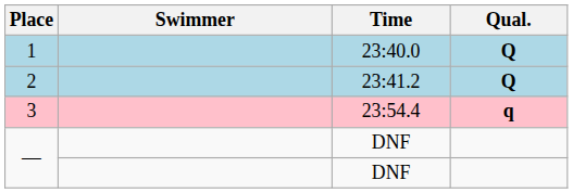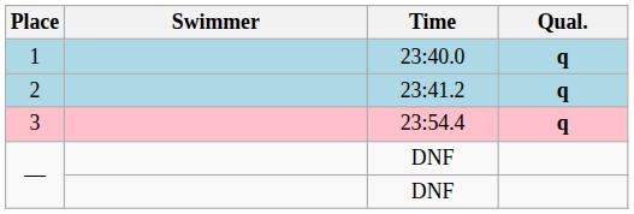 <table class=wikitable style="text-align:center">
 <tr>
 <th>Place</th>
 <th width=220>Swimmer</th>
 <th width=90>Time</th>
 <th width=90>Qual.</th>
 </tr>
 <tr bgcolor=lightblue>
 <td>1</td>
 <td align=left></td>
 <td>23:40.0</td>
-<td><strong>Q</strong></td>
+<td><strong>q</strong></td>
 </tr>
 <tr bgcolor=lightblue>
 <td>2</td>
 <td align=left></td>
 <td>23:41.2</td>
-<td><strong>Q</strong></td>
+<td><strong>q</strong></td>
 </tr>
 <tr bgcolor=pink>
 <td>3</td>
 <td align=left></td>
 <td>23:54.4</td>
 <td><strong>q</strong></td>
 </tr>
 <tr>
 <td rowspan=2>—</td>
 <td align=left></td>
 <td>DNF</td>
 <td></td>
 </tr>
 <tr>
 <td align=left></td>
 <td>DNF</td>
 <td></td>
 </tr>
 </table>
